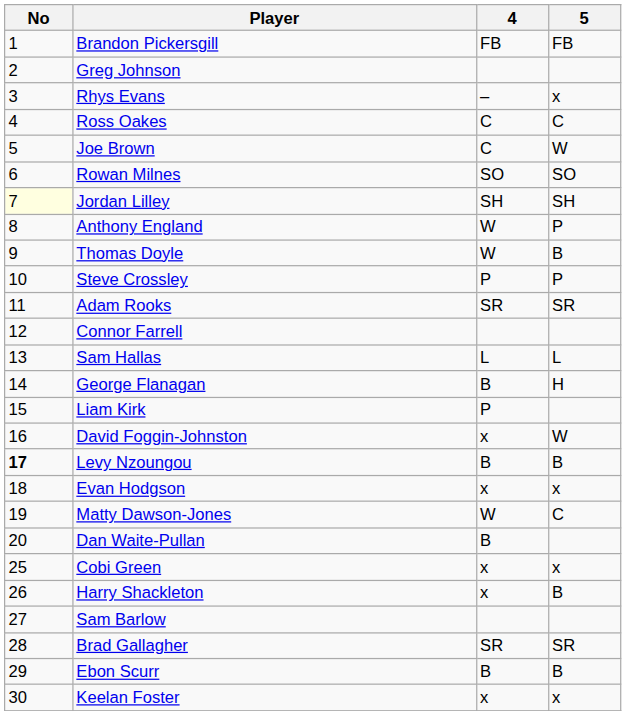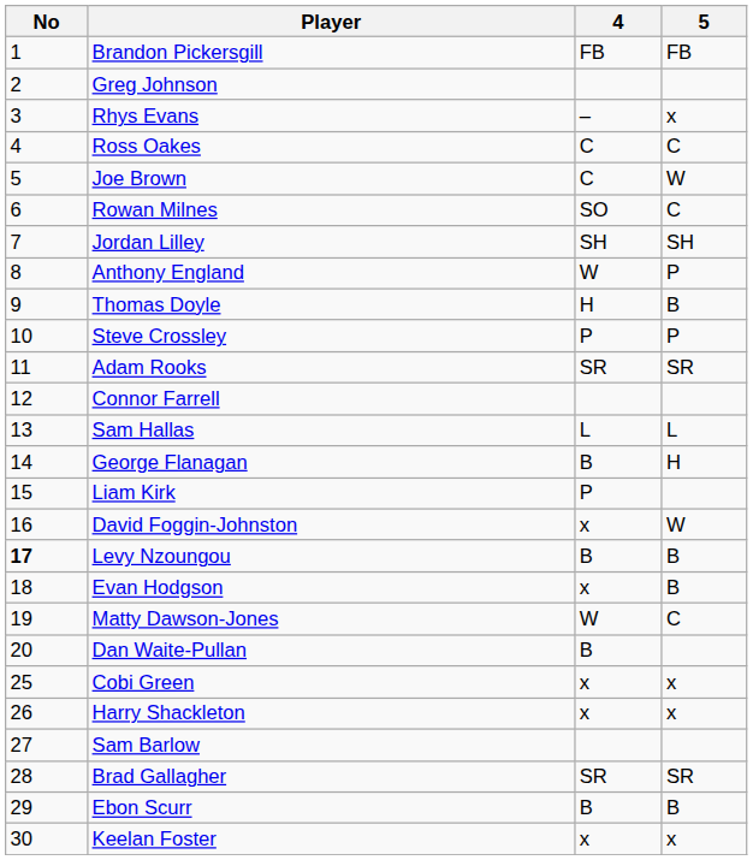 <table class="wikitable"  style="font-size:85%; width:40%;">
 <tr>
 <th>No</th>
 <th>Player</th>
 <th>4</th>
 <th>5</th>
 </tr>
 <tr>
 <td>1</td>
 <td><a href='#'>Brandon Pickersgill</a></td>
 <td>FB</td>
 <td>FB</td>
 </tr>
 <tr>
 <td>2</td>
 <td><a href='#'>Greg Johnson</a></td>
 <td></td>
 <td></td>
 </tr>
 <tr>
 <td>3</td>
 <td><a href='#'>Rhys Evans</a></td>
 <td colspan="1">–</td>
 <td>x</td>
 </tr>
 <tr>
 <td>4</td>
 <td><a href='#'>Ross Oakes</a></td>
 <td>C</td>
 <td>C</td>
 </tr>
 <tr>
 <td>5</td>
 <td><a href='#'>Joe Brown</a></td>
 <td>C</td>
 <td>W</td>
 </tr>
 <tr>
 <td>6</td>
 <td><a href='#'>Rowan Milnes</a></td>
 <td>SO</td>
-<td>SO</td>
+<td>C</td>
 </tr>
 <tr>
-<td style="background: lightyellow;">7</td>
+<td>7</td>
 <td><a href='#'>Jordan Lilley</a></td>
 <td>SH</td>
 <td>SH</td>
 </tr>
 <tr>
 <td>8</td>
 <td><a href='#'>Anthony England</a></td>
 <td>W</td>
 <td>P</td>
 </tr>
 <tr>
 <td>9</td>
 <td><a href='#'>Thomas Doyle</a></td>
-<td>W</td>
+<td>H</td>
 <td>B</td>
 </tr>
 <tr>
 <td>10</td>
 <td><a href='#'>Steve Crossley</a></td>
 <td>P</td>
 <td>P</td>
 </tr>
 <tr>
 <td>11</td>
 <td><a href='#'>Adam Rooks</a></td>
 <td>SR</td>
 <td>SR</td>
 </tr>
 <tr>
 <td>12</td>
 <td><a href='#'>Connor Farrell</a></td>
 <td></td>
 <td></td>
 </tr>
 <tr>
 <td>13</td>
 <td><a href='#'>Sam Hallas</a></td>
 <td>L</td>
 <td>L</td>
 </tr>
 <tr>
 <td>14</td>
 <td><a href='#'>George Flanagan</a></td>
 <td>B</td>
 <td>H</td>
 </tr>
 <tr>
 <td>15</td>
 <td><a href='#'>Liam Kirk</a></td>
 <td>P</td>
 <td></td>
 </tr>
 <tr>
 <td>16</td>
 <td><a href='#'>David Foggin-Johnston</a></td>
 <td>x</td>
 <td>W</td>
 </tr>
 <tr>
 <td><strong>17</strong></td>
 <td><a href='#'>Levy Nzoungou</a></td>
 <td>B</td>
 <td>B</td>
 </tr>
 <tr>
 <td>18</td>
 <td><a href='#'>Evan Hodgson</a></td>
 <td>x</td>
-<td>x</td>
+<td>B</td>
 </tr>
 <tr>
 <td>19</td>
 <td><a href='#'>Matty Dawson-Jones</a></td>
 <td>W</td>
 <td>C</td>
 </tr>
 <tr>
 <td>20</td>
 <td><a href='#'>Dan Waite-Pullan</a></td>
 <td>B</td>
 <td></td>
 </tr>
 <tr>
 <td>25</td>
 <td><a href='#'>Cobi Green</a></td>
 <td>x</td>
 <td>x</td>
 </tr>
 <tr>
 <td>26</td>
 <td><a href='#'>Harry Shackleton</a></td>
 <td>x</td>
-<td>B</td>
+<td>x</td>
 </tr>
 <tr>
 <td>27</td>
 <td><a href='#'>Sam Barlow</a></td>
 <td></td>
 <td></td>
 </tr>
 <tr>
 <td>28</td>
 <td><a href='#'>Brad Gallagher</a></td>
 <td>SR</td>
 <td>SR</td>
 </tr>
 <tr>
 <td>29</td>
 <td><a href='#'>Ebon Scurr</a></td>
 <td>B</td>
 <td>B</td>
 </tr>
 <tr>
 <td>30</td>
 <td><a href='#'>Keelan Foster</a></td>
 <td>x</td>
 <td>x</td>
 </tr>
 <tr>
 </tr>
 </table>
